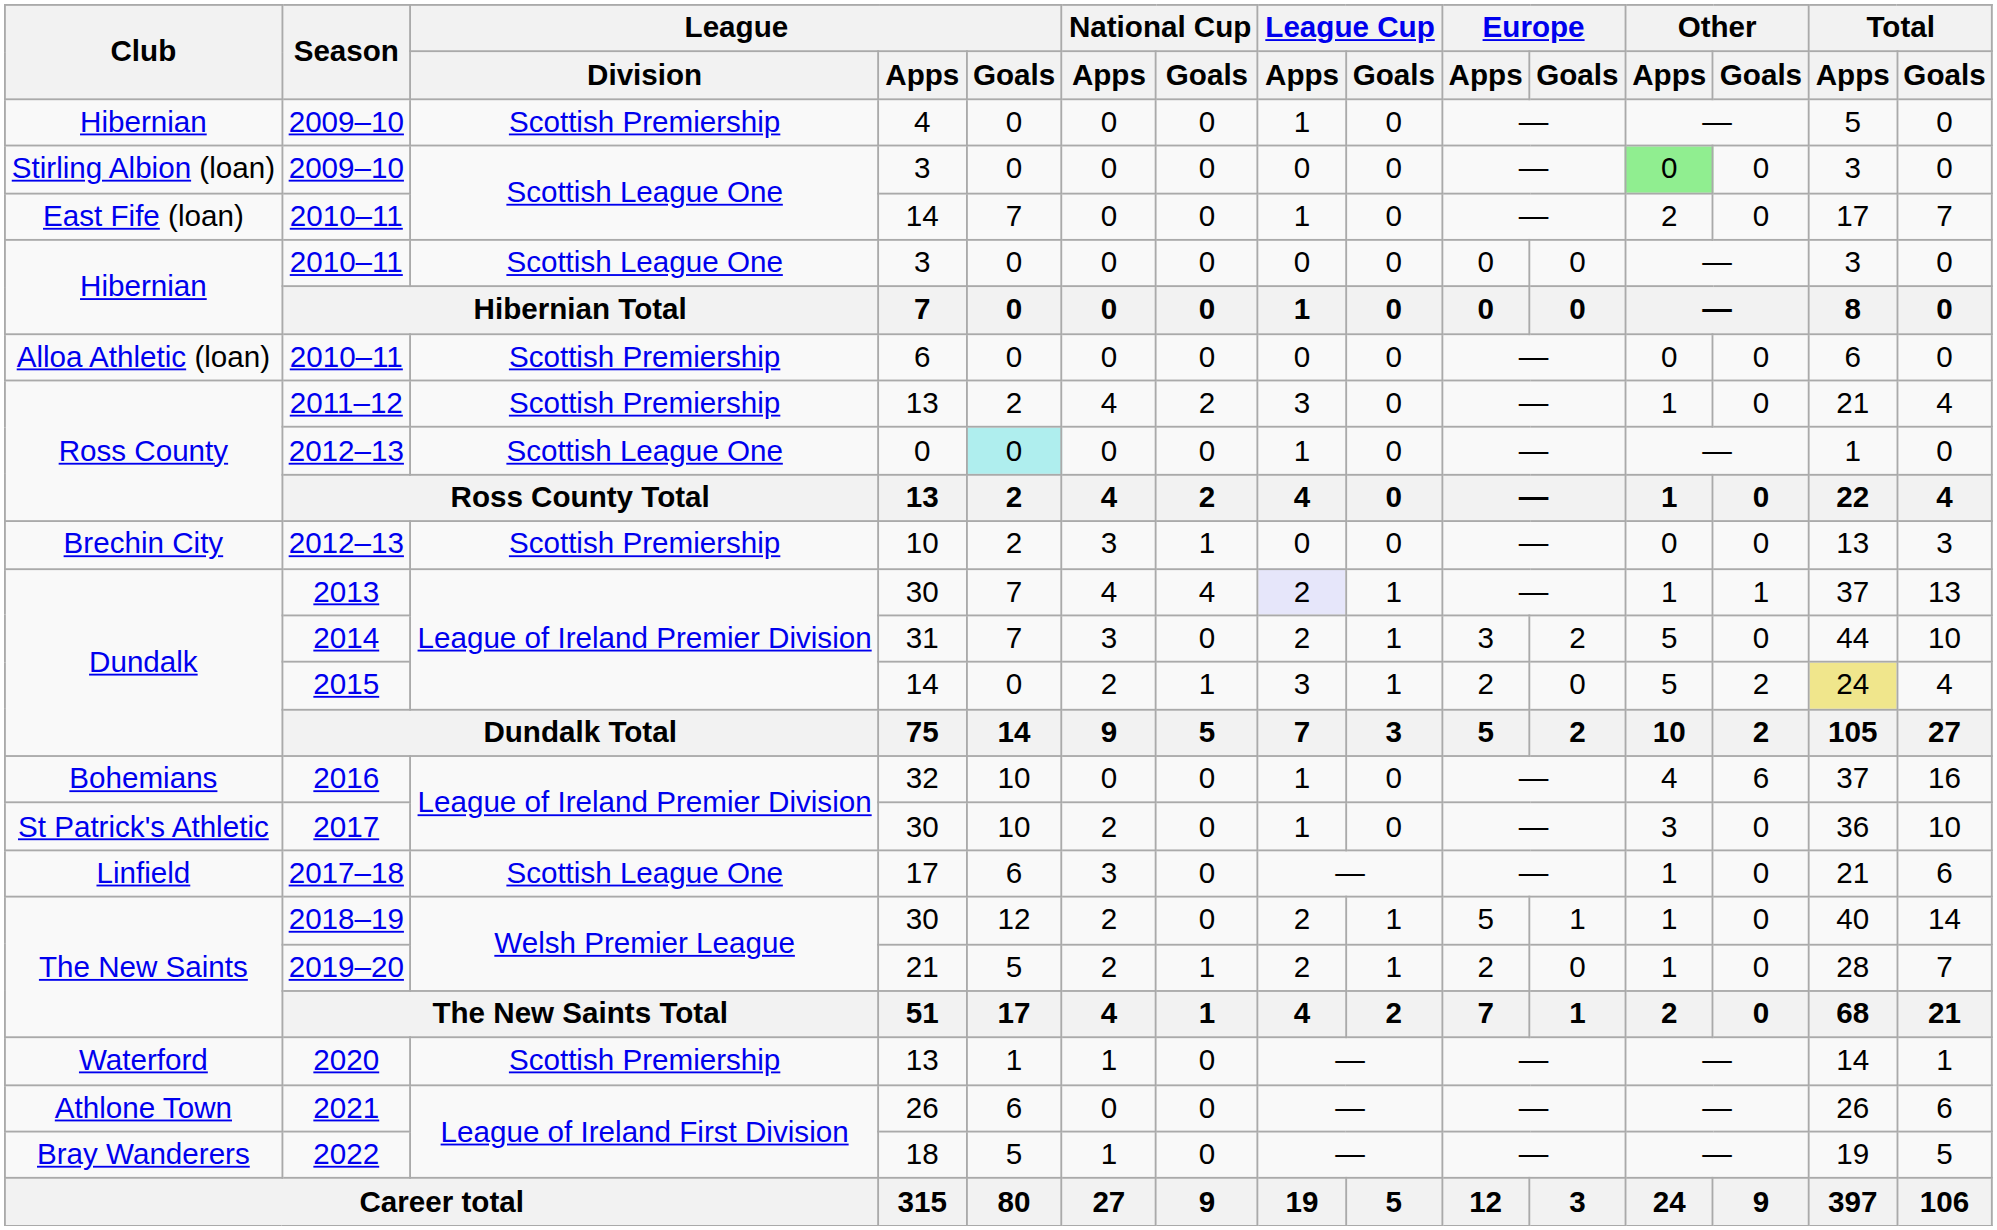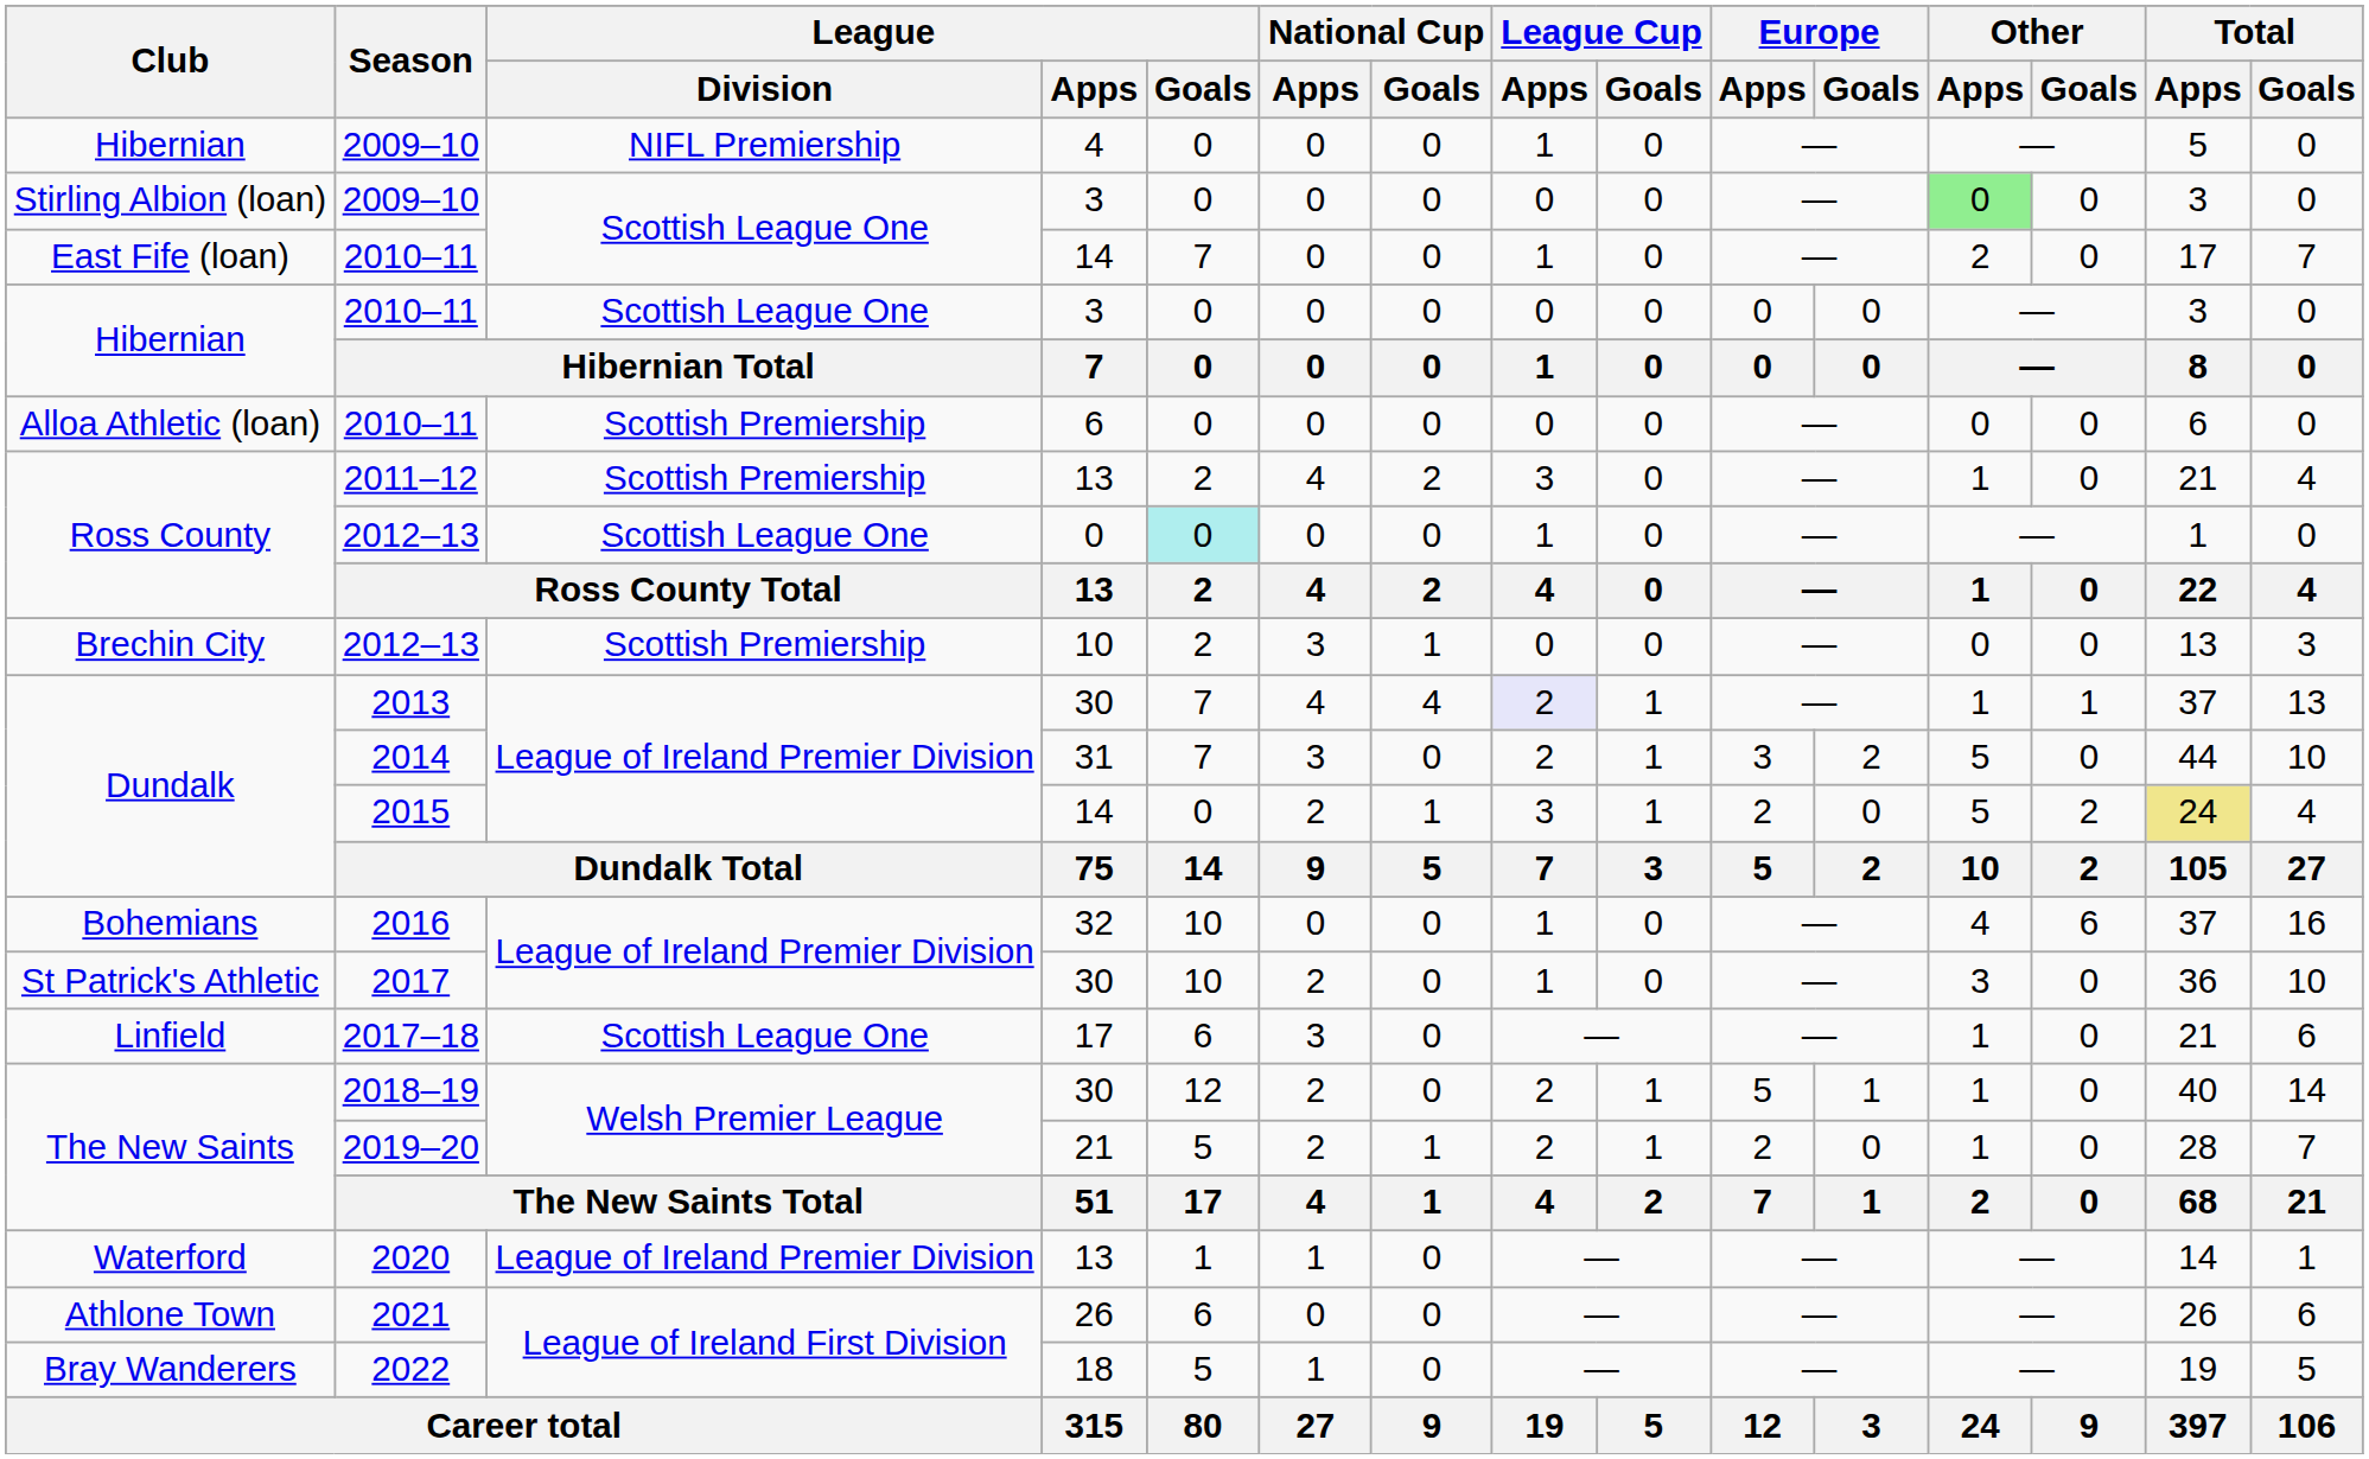 <table class="wikitable" style="text-align: center;">
 <tr>
 <th rowspan="2">Club</th>
 <th rowspan="2">Season</th>
 <th colspan="3">League</th>
 <th colspan="2">National Cup</th>
 <th colspan="2"><a href='#'>League Cup</a></th>
 <th colspan="2"><a href='#'>Europe</a></th>
 <th colspan="2">Other</th>
 <th colspan="2">Total</th>
 </tr>
 <tr>
 <th>Division</th>
 <th>Apps</th>
 <th>Goals</th>
 <th>Apps</th>
 <th>Goals</th>
 <th>Apps</th>
 <th>Goals</th>
 <th>Apps</th>
 <th>Goals</th>
 <th>Apps</th>
 <th>Goals</th>
 <th>Apps</th>
 <th>Goals</th>
 </tr>
 <tr>
 <td><a href='#'>Hibernian</a></td>
 <td><a href='#'>2009–10</a></td>
-<td><a href='#'>Scottish Premiership</a></td>
+<td><a href='#'>NIFL Premiership</a></td>
 <td>4</td>
 <td>0</td>
 <td>0</td>
 <td>0</td>
 <td>1</td>
 <td>0</td>
 <td colspan="2">—</td>
 <td colspan="2">—</td>
 <td>5</td>
 <td>0</td>
 </tr>
 <tr>
 <td><a href='#'>Stirling Albion</a> (loan)</td>
 <td><a href='#'>2009–10</a></td>
 <td rowspan="2"><a href='#'>Scottish League One</a></td>
 <td>3</td>
 <td>0</td>
 <td>0</td>
 <td>0</td>
 <td>0</td>
 <td>0</td>
 <td colspan="2">—</td>
 <td style="background: lightgreen;">0</td>
 <td>0</td>
 <td>3</td>
 <td>0</td>
 </tr>
 <tr>
 <td><a href='#'>East Fife</a> (loan)</td>
 <td><a href='#'>2010–11</a></td>
 <td>14</td>
 <td>7</td>
 <td>0</td>
 <td>0</td>
 <td>1</td>
 <td>0</td>
 <td colspan="2">—</td>
 <td>2</td>
 <td>0</td>
 <td>17</td>
 <td>7</td>
 </tr>
 <tr>
 <td rowspan="2"><a href='#'>Hibernian</a></td>
 <td><a href='#'>2010–11</a></td>
 <td><a href='#'>Scottish League One</a></td>
 <td>3</td>
 <td>0</td>
 <td>0</td>
 <td>0</td>
 <td>0</td>
 <td>0</td>
 <td>0</td>
 <td>0</td>
 <td colspan="2">—</td>
 <td>3</td>
 <td>0</td>
 </tr>
 <tr>
 <th colspan="2">Hibernian Total</th>
 <th>7</th>
 <th>0</th>
 <th>0</th>
 <th>0</th>
 <th>1</th>
 <th>0</th>
 <th>0</th>
 <th>0</th>
 <th colspan="2">—</th>
 <th>8</th>
 <th>0</th>
 </tr>
 <tr>
 <td><a href='#'>Alloa Athletic</a> (loan)</td>
 <td><a href='#'>2010–11</a></td>
 <td><a href='#'>Scottish Premiership</a></td>
 <td>6</td>
 <td>0</td>
 <td>0</td>
 <td>0</td>
 <td>0</td>
 <td>0</td>
 <td colspan="2">—</td>
 <td>0</td>
 <td>0</td>
 <td>6</td>
 <td>0</td>
 </tr>
 <tr>
 <td rowspan="3"><a href='#'>Ross County</a></td>
 <td><a href='#'>2011–12</a></td>
 <td><a href='#'>Scottish Premiership</a></td>
 <td>13</td>
 <td>2</td>
 <td>4</td>
 <td>2</td>
 <td>3</td>
 <td>0</td>
 <td colspan="2">—</td>
 <td>1</td>
 <td>0</td>
 <td>21</td>
 <td>4</td>
 </tr>
 <tr>
 <td><a href='#'>2012–13</a></td>
 <td><a href='#'>Scottish League One</a></td>
 <td>0</td>
 <td style="background: paleturquoise;">0</td>
 <td>0</td>
 <td>0</td>
 <td>1</td>
 <td>0</td>
 <td colspan="2">—</td>
 <td colspan="2">—</td>
 <td>1</td>
 <td>0</td>
 </tr>
 <tr>
 <th colspan="2">Ross County Total</th>
 <th>13</th>
 <th>2</th>
 <th>4</th>
 <th>2</th>
 <th>4</th>
 <th>0</th>
 <th colspan="2">—</th>
 <th>1</th>
 <th>0</th>
 <th>22</th>
 <th>4</th>
 </tr>
 <tr>
 <td><a href='#'>Brechin City</a></td>
 <td><a href='#'>2012–13</a></td>
 <td><a href='#'>Scottish Premiership</a></td>
 <td>10</td>
 <td>2</td>
 <td>3</td>
 <td>1</td>
 <td>0</td>
 <td>0</td>
 <td colspan="2">—</td>
 <td>0</td>
 <td>0</td>
 <td>13</td>
 <td>3</td>
 </tr>
 <tr>
 <td rowspan="4"><a href='#'>Dundalk</a></td>
 <td><a href='#'>2013</a></td>
 <td rowspan="3"><a href='#'>League of Ireland Premier Division</a></td>
 <td>30</td>
 <td>7</td>
 <td>4</td>
 <td>4</td>
 <td style="background: lavender;">2</td>
 <td>1</td>
 <td colspan="2">—</td>
 <td>1</td>
 <td>1</td>
 <td>37</td>
 <td>13</td>
 </tr>
 <tr>
 <td><a href='#'>2014</a></td>
 <td>31</td>
 <td>7</td>
 <td>3</td>
 <td>0</td>
 <td>2</td>
 <td>1</td>
 <td>3</td>
 <td>2</td>
 <td>5</td>
 <td>0</td>
 <td>44</td>
 <td>10</td>
 </tr>
 <tr>
 <td><a href='#'>2015</a></td>
 <td>14</td>
 <td>0</td>
 <td>2</td>
 <td>1</td>
 <td>3</td>
 <td>1</td>
 <td>2</td>
 <td>0</td>
 <td>5</td>
 <td>2</td>
 <td style="background: khaki;">24</td>
 <td>4</td>
 </tr>
 <tr>
 <th colspan="2">Dundalk Total</th>
 <th>75</th>
 <th>14</th>
 <th>9</th>
 <th>5</th>
 <th>7</th>
 <th>3</th>
 <th>5</th>
 <th>2</th>
 <th>10</th>
 <th>2</th>
 <th>105</th>
 <th>27</th>
 </tr>
 <tr>
 <td><a href='#'>Bohemians</a></td>
 <td><a href='#'>2016</a></td>
 <td rowspan="2"><a href='#'>League of Ireland Premier Division</a></td>
 <td>32</td>
 <td>10</td>
 <td>0</td>
 <td>0</td>
 <td>1</td>
 <td>0</td>
 <td colspan="2">—</td>
 <td>4</td>
 <td>6</td>
 <td>37</td>
 <td>16</td>
 </tr>
 <tr>
 <td><a href='#'>St Patrick's Athletic</a></td>
 <td><a href='#'>2017</a></td>
 <td>30</td>
 <td>10</td>
 <td>2</td>
 <td>0</td>
 <td>1</td>
 <td>0</td>
 <td colspan="2">—</td>
 <td>3</td>
 <td>0</td>
 <td>36</td>
 <td>10</td>
 </tr>
 <tr>
 <td><a href='#'>Linfield</a></td>
 <td><a href='#'>2017–18</a></td>
 <td><a href='#'>Scottish League One</a></td>
 <td>17</td>
 <td>6</td>
 <td>3</td>
 <td>0</td>
 <td colspan="2">—</td>
 <td colspan="2">—</td>
 <td>1</td>
 <td>0</td>
 <td>21</td>
 <td>6</td>
 </tr>
 <tr>
 <td rowspan="3"><a href='#'>The New Saints</a></td>
 <td><a href='#'>2018–19</a></td>
 <td rowspan="2"><a href='#'>Welsh Premier League</a></td>
 <td>30</td>
 <td>12</td>
 <td>2</td>
 <td>0</td>
 <td>2</td>
 <td>1</td>
 <td>5</td>
 <td>1</td>
 <td>1</td>
 <td>0</td>
 <td>40</td>
 <td>14</td>
 </tr>
 <tr>
 <td><a href='#'>2019–20</a></td>
 <td>21</td>
 <td>5</td>
 <td>2</td>
 <td>1</td>
 <td>2</td>
 <td>1</td>
 <td>2</td>
 <td>0</td>
 <td>1</td>
 <td>0</td>
 <td>28</td>
 <td>7</td>
 </tr>
 <tr>
 <th colspan="2">The New Saints Total</th>
 <th>51</th>
 <th>17</th>
 <th>4</th>
 <th>1</th>
 <th>4</th>
 <th>2</th>
 <th>7</th>
 <th>1</th>
 <th>2</th>
 <th>0</th>
 <th>68</th>
 <th>21</th>
 </tr>
 <tr>
 <td><a href='#'>Waterford</a></td>
 <td><a href='#'>2020</a></td>
-<td><a href='#'>Scottish Premiership</a></td>
+<td><a href='#'>League of Ireland Premier Division</a></td>
 <td>13</td>
 <td>1</td>
 <td>1</td>
 <td>0</td>
 <td colspan="2">—</td>
 <td colspan="2">—</td>
 <td colspan="2">—</td>
 <td>14</td>
 <td>1</td>
 </tr>
 <tr>
 <td><a href='#'>Athlone Town</a></td>
 <td><a href='#'>2021</a></td>
 <td rowspan="2"><a href='#'>League of Ireland First Division</a></td>
 <td>26</td>
 <td>6</td>
 <td>0</td>
 <td>0</td>
 <td colspan="2">—</td>
 <td colspan="2">—</td>
 <td colspan="2">—</td>
 <td>26</td>
 <td>6</td>
 </tr>
 <tr>
 <td><a href='#'>Bray Wanderers</a></td>
 <td><a href='#'>2022</a></td>
 <td>18</td>
 <td>5</td>
 <td>1</td>
 <td>0</td>
 <td colspan="2">—</td>
 <td colspan="2">—</td>
 <td colspan="2">—</td>
 <td>19</td>
 <td>5</td>
 </tr>
 <tr>
 <th colspan="3">Career total</th>
 <th>315</th>
 <th>80</th>
 <th>27</th>
 <th>9</th>
 <th>19</th>
 <th>5</th>
 <th>12</th>
 <th>3</th>
 <th>24</th>
 <th>9</th>
 <th>397</th>
 <th>106</th>
 </tr>
 </table>
